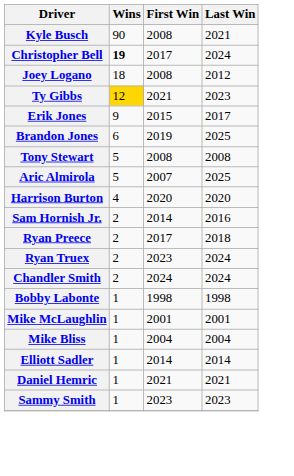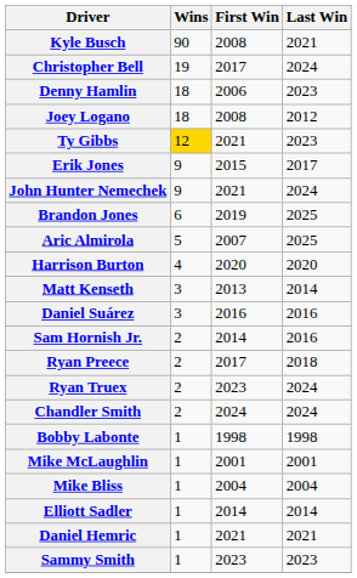 <table class="wikitable sortable">
 <tr>
 <th scope="col">Driver</th>
 <th scope="col">Wins</th>
 <th scope="col">First Win</th>
 <th scope="col">Last Win</th>
 </tr>
 <tr>
 <th scope="row"><a href='#'>Kyle Busch</a></th>
 <td>90</td>
 <td>2008</td>
 <td>2021</td>
 </tr>
 <tr>
 <th scope="row"><a href='#'>Christopher Bell</a></th>
-<td><strong>19</strong></td>
+<td>19</td>
 <td>2017</td>
 <td>2024</td>
+</tr>
+<tr>
+<th scope="row"><a href='#'>Denny Hamlin</a></th>
+<td>18</td>
+<td>2006</td>
+<td>2023</td>
 </tr>
 <tr>
 <th scope="row"><a href='#'>Joey Logano</a></th>
 <td>18</td>
 <td>2008</td>
 <td>2012</td>
 </tr>
 <tr>
 <th scope="row"><a href='#'>Ty Gibbs</a></th>
 <td style="background: gold;">12</td>
 <td>2021</td>
 <td>2023</td>
 </tr>
 <tr>
 <th scope="row"><a href='#'>Erik Jones</a></th>
 <td>9</td>
 <td>2015</td>
 <td>2017</td>
 </tr>
 <tr>
+<th scope="row"><a href='#'>John Hunter Nemechek</a></th>
+<td>9</td>
+<td>2021</td>
+<td>2024</td>
+</tr>
+<tr>
 <th scope="row"><a href='#'>Brandon Jones</a></th>
 <td>6</td>
 <td>2019</td>
 <td>2025</td>
-</tr>
-<tr>
-<th scope="row"><a href='#'>Tony Stewart</a></th>
-<td>5</td>
-<td>2008</td>
-<td>2008</td>
 </tr>
 <tr>
 <th scope="row"><a href='#'>Aric Almirola</a></th>
 <td>5</td>
 <td>2007</td>
 <td>2025</td>
 </tr>
 <tr>
 <th scope="row"><a href='#'>Harrison Burton</a></th>
 <td>4</td>
 <td>2020</td>
 <td>2020</td>
+</tr>
+<tr>
+<th scope="row"><a href='#'>Matt Kenseth</a></th>
+<td>3</td>
+<td>2013</td>
+<td>2014</td>
+</tr>
+<tr>
+<th scope="row"><a href='#'>Daniel Suárez</a></th>
+<td>3</td>
+<td>2016</td>
+<td>2016</td>
 </tr>
 <tr>
 <th scope="row"><a href='#'>Sam Hornish Jr.</a></th>
 <td>2</td>
 <td>2014</td>
 <td>2016</td>
 </tr>
 <tr>
 <th scope="row"><a href='#'>Ryan Preece</a></th>
 <td>2</td>
 <td>2017</td>
 <td>2018</td>
 </tr>
 <tr>
 <th scope="row"><a href='#'>Ryan Truex</a></th>
 <td>2</td>
 <td>2023</td>
 <td>2024</td>
 </tr>
 <tr>
 <th scope="row"><a href='#'>Chandler Smith</a></th>
 <td>2</td>
 <td>2024</td>
 <td>2024</td>
 </tr>
 <tr>
 <th scope="row"><a href='#'>Bobby Labonte</a></th>
 <td>1</td>
 <td>1998</td>
 <td>1998</td>
 </tr>
 <tr>
 <th scope="row"><a href='#'>Mike McLaughlin</a></th>
 <td>1</td>
 <td>2001</td>
 <td>2001</td>
 </tr>
 <tr>
 <th scope="row"><a href='#'>Mike Bliss</a></th>
 <td>1</td>
 <td>2004</td>
 <td>2004</td>
 </tr>
 <tr>
 <th scope="row"><a href='#'>Elliott Sadler</a></th>
 <td>1</td>
 <td>2014</td>
 <td>2014</td>
 </tr>
 <tr>
 <th scope="row"><a href='#'>Daniel Hemric</a></th>
 <td>1</td>
 <td>2021</td>
 <td>2021</td>
 </tr>
 <tr>
 <th scope="row"><a href='#'>Sammy Smith</a></th>
 <td>1</td>
 <td>2023</td>
 <td>2023</td>
 </tr>
 <tr>
 </tr>
 </table>
